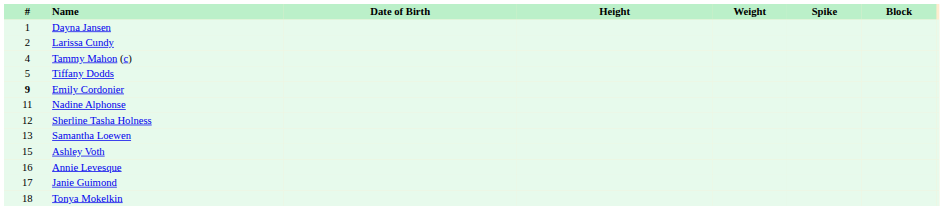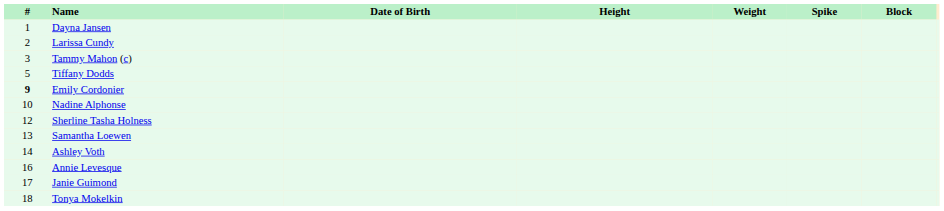 <table border=0 cellpadding=2 cellspacing=0  |- bgcolor=#FFECCE style="text-align:center; font-size:90%;" width=100%>
 <tr bgcolor=#BBF0C9>
 <th width=5%>#</th>
 <th width=25% align=left>Name</th>
 <th width=25%>Date of Birth</th>
 <th width=21%>Height</th>
 <th width=8%>Weight</th>
 <th width=8%>Spike</th>
 <th width=8%>Block</th>
 </tr>
 <tr bgcolor=#E7FAEC>
 <td>1</td>
 <td align=left><a href='#'>Dayna Jansen</a></td>
 <td></td>
 <td></td>
 <td></td>
 <td></td>
 <td></td>
 <td></td>
 </tr>
 <tr bgcolor=#E7FAEC>
 <td>2</td>
 <td align=left><a href='#'>Larissa Cundy</a></td>
 <td></td>
 <td></td>
 <td></td>
 <td></td>
 <td></td>
 <td></td>
 </tr>
 <tr bgcolor=#E7FAEC>
-<td>4</td>
+<td>3</td>
 <td align=left><a href='#'>Tammy Mahon</a> (<a href='#'>c</a>)</td>
 <td></td>
 <td></td>
 <td></td>
 <td></td>
 <td></td>
 <td></td>
 </tr>
 <tr bgcolor=#E7FAEC>
 <td>5</td>
 <td align=left><a href='#'>Tiffany Dodds</a></td>
 <td></td>
 <td></td>
 <td></td>
 <td></td>
 <td></td>
 <td></td>
 </tr>
 <tr bgcolor=#E7FAEC>
 <td><strong>9</strong></td>
 <td align=left><a href='#'>Emily Cordonier</a></td>
 <td></td>
 <td></td>
 <td></td>
 <td></td>
 <td></td>
 <td></td>
 </tr>
 <tr bgcolor=#E7FAEC>
-<td>11</td>
+<td>10</td>
 <td align=left><a href='#'>Nadine Alphonse</a></td>
 <td></td>
 <td></td>
 <td></td>
 <td></td>
 <td></td>
 <td></td>
 </tr>
 <tr bgcolor=#E7FAEC>
 <td>12</td>
 <td align=left><a href='#'>Sherline Tasha Holness</a></td>
 <td></td>
 <td></td>
 <td></td>
 <td></td>
 <td></td>
 <td></td>
 </tr>
 <tr bgcolor=#E7FAEC>
 <td>13</td>
 <td align=left><a href='#'>Samantha Loewen</a></td>
 <td></td>
 <td></td>
 <td></td>
 <td></td>
 <td></td>
 <td></td>
 </tr>
 <tr bgcolor=#E7FAEC>
-<td>15</td>
+<td>14</td>
 <td align=left><a href='#'>Ashley Voth</a></td>
 <td></td>
 <td></td>
 <td></td>
 <td></td>
 <td></td>
 <td></td>
 </tr>
 <tr bgcolor=#E7FAEC>
 <td>16</td>
 <td align=left><a href='#'>Annie Levesque</a></td>
 <td></td>
 <td></td>
 <td></td>
 <td></td>
 <td></td>
 <td></td>
 </tr>
 <tr bgcolor=#E7FAEC>
 <td>17</td>
 <td align=left><a href='#'>Janie Guimond</a></td>
 <td></td>
 <td></td>
 <td></td>
 <td></td>
 <td></td>
 <td></td>
 </tr>
 <tr bgcolor=#E7FAEC>
 <td>18</td>
 <td align=left><a href='#'>Tonya Mokelkin</a></td>
 <td></td>
 <td></td>
 <td></td>
 <td></td>
 <td></td>
 <td></td>
 </tr>
 </table>
